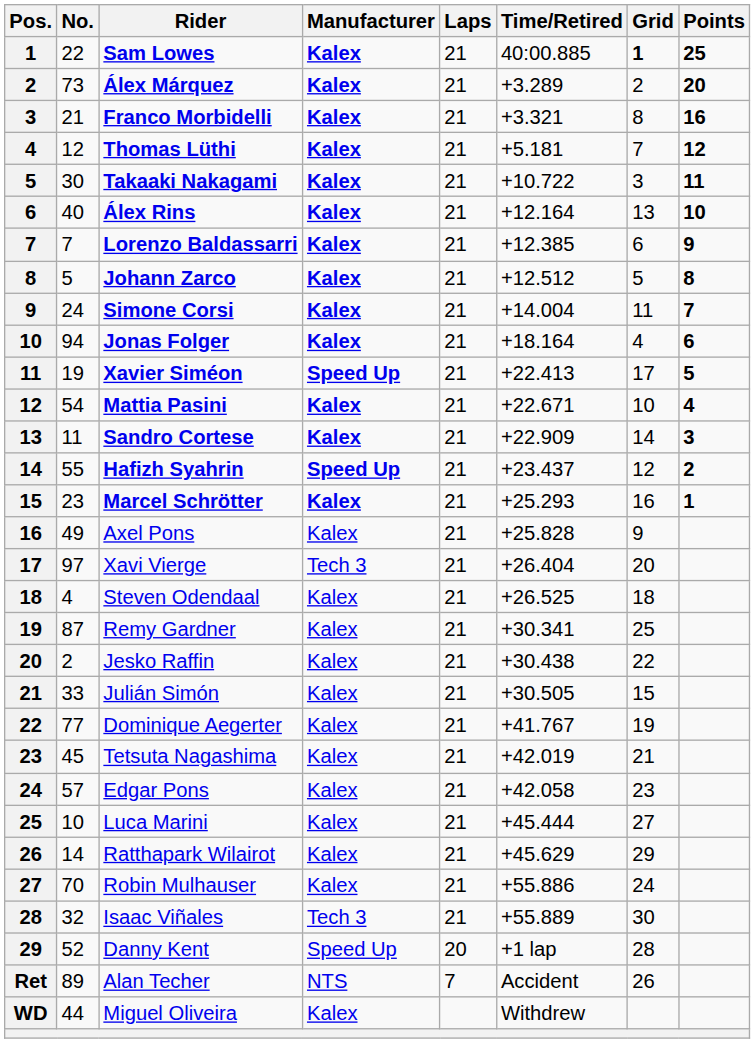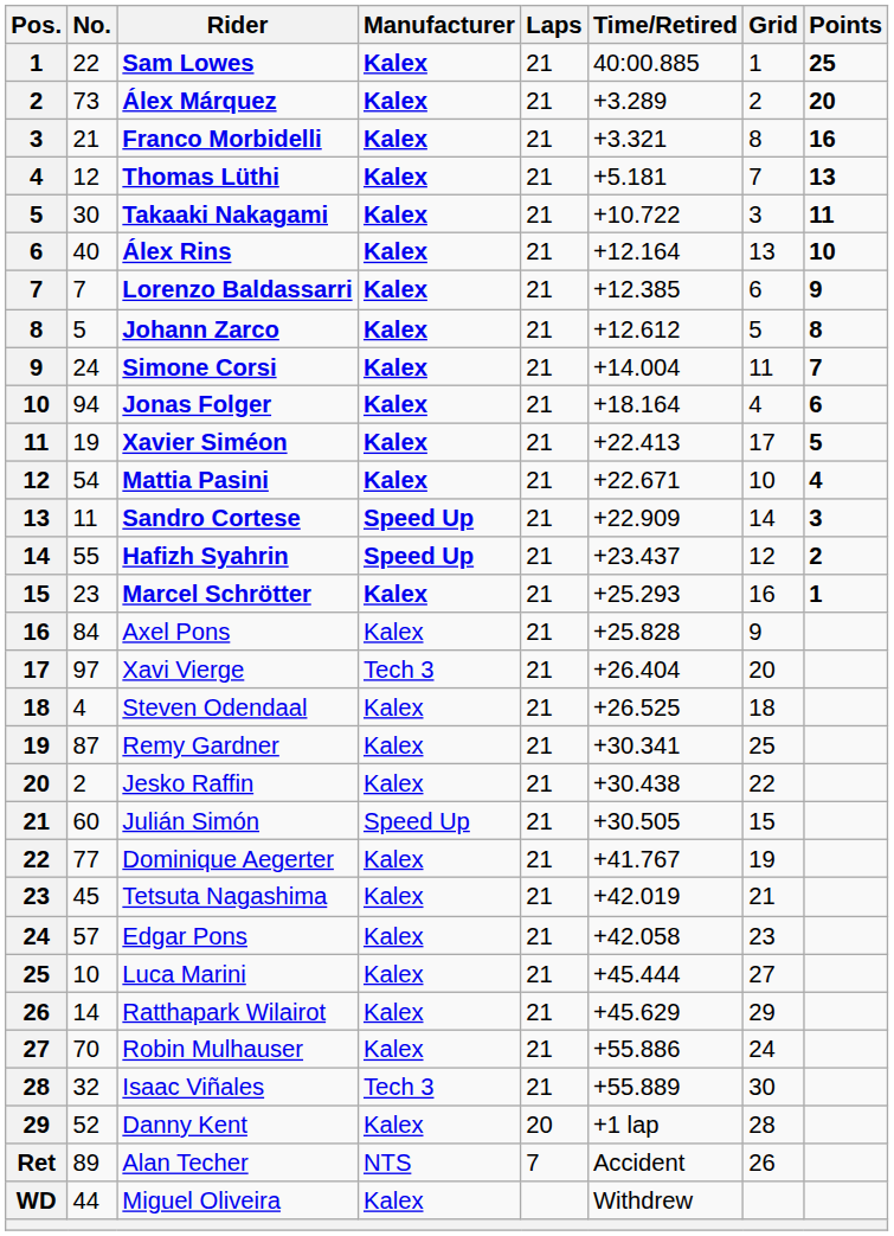 <table class="wikitable" style="font-size: 95%;">
 <tr>
 <th>Pos.</th>
 <th>No.</th>
 <th>Rider</th>
 <th>Manufacturer</th>
 <th>Laps</th>
 <th>Time/Retired</th>
 <th>Grid</th>
 <th>Points</th>
 </tr>
 <tr>
 <th>1</th>
 <td>22</td>
 <td> <strong><a href='#'>Sam Lowes</a></strong></td>
 <td><strong><a href='#'>Kalex</a></strong></td>
 <td>21</td>
 <td>40:00.885</td>
-<td><strong>1</strong></td>
+<td>1</td>
 <td><strong>25</strong></td>
 </tr>
 <tr>
 <th>2</th>
 <td>73</td>
 <td> <strong><a href='#'>Álex Márquez</a></strong></td>
 <td><strong><a href='#'>Kalex</a></strong></td>
 <td>21</td>
 <td>+3.289</td>
 <td>2</td>
 <td><strong>20</strong></td>
 </tr>
 <tr>
 <th>3</th>
 <td>21</td>
 <td> <strong><a href='#'>Franco Morbidelli</a></strong></td>
 <td><strong><a href='#'>Kalex</a></strong></td>
 <td>21</td>
 <td>+3.321</td>
 <td>8</td>
 <td><strong>16</strong></td>
 </tr>
 <tr>
 <th>4</th>
 <td>12</td>
 <td> <strong><a href='#'>Thomas Lüthi</a></strong></td>
 <td><strong><a href='#'>Kalex</a></strong></td>
 <td>21</td>
 <td>+5.181</td>
 <td>7</td>
-<td><strong>12</strong></td>
+<td><strong>13</strong></td>
 </tr>
 <tr>
 <th>5</th>
 <td>30</td>
 <td> <strong><a href='#'>Takaaki Nakagami</a></strong></td>
 <td><strong><a href='#'>Kalex</a></strong></td>
 <td>21</td>
 <td>+10.722</td>
 <td>3</td>
 <td><strong>11</strong></td>
 </tr>
 <tr>
 <th>6</th>
 <td>40</td>
 <td> <strong><a href='#'>Álex Rins</a></strong></td>
 <td><strong><a href='#'>Kalex</a></strong></td>
 <td>21</td>
 <td>+12.164</td>
 <td>13</td>
 <td><strong>10</strong></td>
 </tr>
 <tr>
 <th>7</th>
 <td>7</td>
 <td> <strong><a href='#'>Lorenzo Baldassarri</a></strong></td>
 <td><strong><a href='#'>Kalex</a></strong></td>
 <td>21</td>
 <td>+12.385</td>
 <td>6</td>
 <td><strong>9</strong></td>
 </tr>
 <tr>
 <th>8</th>
 <td>5</td>
 <td> <strong><a href='#'>Johann Zarco</a></strong></td>
 <td><strong><a href='#'>Kalex</a></strong></td>
 <td>21</td>
-<td>+12.512</td>
+<td>+12.612</td>
 <td>5</td>
 <td><strong>8</strong></td>
 </tr>
 <tr>
 <th>9</th>
 <td>24</td>
 <td> <strong><a href='#'>Simone Corsi</a></strong></td>
 <td><strong><a href='#'>Kalex</a></strong></td>
 <td>21</td>
 <td>+14.004</td>
 <td>11</td>
 <td><strong>7</strong></td>
 </tr>
 <tr>
 <th>10</th>
 <td>94</td>
 <td> <strong><a href='#'>Jonas Folger</a></strong></td>
 <td><strong><a href='#'>Kalex</a></strong></td>
 <td>21</td>
 <td>+18.164</td>
 <td>4</td>
 <td><strong>6</strong></td>
 </tr>
 <tr>
 <th>11</th>
 <td>19</td>
 <td> <strong><a href='#'>Xavier Siméon</a></strong></td>
-<td><strong><a href='#'>Speed Up</a></strong></td>
+<td><strong><a href='#'>Kalex</a></strong></td>
 <td>21</td>
 <td>+22.413</td>
 <td>17</td>
 <td><strong>5</strong></td>
 </tr>
 <tr>
 <th>12</th>
 <td>54</td>
 <td> <strong><a href='#'>Mattia Pasini</a></strong></td>
 <td><strong><a href='#'>Kalex</a></strong></td>
 <td>21</td>
 <td>+22.671</td>
 <td>10</td>
 <td><strong>4</strong></td>
 </tr>
 <tr>
 <th>13</th>
 <td>11</td>
 <td> <strong><a href='#'>Sandro Cortese</a></strong></td>
-<td><strong><a href='#'>Kalex</a></strong></td>
+<td><strong><a href='#'>Speed Up</a></strong></td>
 <td>21</td>
 <td>+22.909</td>
 <td>14</td>
 <td><strong>3</strong></td>
 </tr>
 <tr>
 <th>14</th>
 <td>55</td>
 <td> <strong><a href='#'>Hafizh Syahrin</a></strong></td>
 <td><strong><a href='#'>Speed Up</a></strong></td>
 <td>21</td>
 <td>+23.437</td>
 <td>12</td>
 <td><strong>2</strong></td>
 </tr>
 <tr>
 <th>15</th>
 <td>23</td>
 <td> <strong><a href='#'>Marcel Schrötter</a></strong></td>
 <td><strong><a href='#'>Kalex</a></strong></td>
 <td>21</td>
 <td>+25.293</td>
 <td>16</td>
 <td><strong>1</strong></td>
 </tr>
 <tr>
 <th>16</th>
-<td>49</td>
+<td>84</td>
 <td> <a href='#'>Axel Pons</a></td>
 <td><a href='#'>Kalex</a></td>
 <td>21</td>
 <td>+25.828</td>
 <td>9</td>
 <td></td>
 </tr>
 <tr>
 <th>17</th>
 <td>97</td>
 <td> <a href='#'>Xavi Vierge</a></td>
 <td><a href='#'>Tech 3</a></td>
 <td>21</td>
 <td>+26.404</td>
 <td>20</td>
 <td></td>
 </tr>
 <tr>
 <th>18</th>
 <td>4</td>
 <td> <a href='#'>Steven Odendaal</a></td>
 <td><a href='#'>Kalex</a></td>
 <td>21</td>
 <td>+26.525</td>
 <td>18</td>
 <td></td>
 </tr>
 <tr>
 <th>19</th>
 <td>87</td>
 <td> <a href='#'>Remy Gardner</a></td>
 <td><a href='#'>Kalex</a></td>
 <td>21</td>
 <td>+30.341</td>
 <td>25</td>
 <td></td>
 </tr>
 <tr>
 <th>20</th>
 <td>2</td>
 <td> <a href='#'>Jesko Raffin</a></td>
 <td><a href='#'>Kalex</a></td>
 <td>21</td>
 <td>+30.438</td>
 <td>22</td>
 <td></td>
 </tr>
 <tr>
 <th>21</th>
-<td>33</td>
+<td>60</td>
 <td> <a href='#'>Julián Simón</a></td>
-<td><a href='#'>Kalex</a></td>
+<td><a href='#'>Speed Up</a></td>
 <td>21</td>
 <td>+30.505</td>
 <td>15</td>
 <td></td>
 </tr>
 <tr>
 <th>22</th>
 <td>77</td>
 <td> <a href='#'>Dominique Aegerter</a></td>
 <td><a href='#'>Kalex</a></td>
 <td>21</td>
 <td>+41.767</td>
 <td>19</td>
 <td></td>
 </tr>
 <tr>
 <th>23</th>
 <td>45</td>
 <td> <a href='#'>Tetsuta Nagashima</a></td>
 <td><a href='#'>Kalex</a></td>
 <td>21</td>
 <td>+42.019</td>
 <td>21</td>
 <td></td>
 </tr>
 <tr>
 <th>24</th>
 <td>57</td>
 <td> <a href='#'>Edgar Pons</a></td>
 <td><a href='#'>Kalex</a></td>
 <td>21</td>
 <td>+42.058</td>
 <td>23</td>
 <td></td>
 </tr>
 <tr>
 <th>25</th>
 <td>10</td>
 <td> <a href='#'>Luca Marini</a></td>
 <td><a href='#'>Kalex</a></td>
 <td>21</td>
 <td>+45.444</td>
 <td>27</td>
 <td></td>
 </tr>
 <tr>
 <th>26</th>
 <td>14</td>
 <td> <a href='#'>Ratthapark Wilairot</a></td>
 <td><a href='#'>Kalex</a></td>
 <td>21</td>
 <td>+45.629</td>
 <td>29</td>
 <td></td>
 </tr>
 <tr>
 <th>27</th>
 <td>70</td>
 <td> <a href='#'>Robin Mulhauser</a></td>
 <td><a href='#'>Kalex</a></td>
 <td>21</td>
 <td>+55.886</td>
 <td>24</td>
 <td></td>
 </tr>
 <tr>
 <th>28</th>
 <td>32</td>
 <td> <a href='#'>Isaac Viñales</a></td>
 <td><a href='#'>Tech 3</a></td>
 <td>21</td>
 <td>+55.889</td>
 <td>30</td>
 <td></td>
 </tr>
 <tr>
 <th>29</th>
 <td>52</td>
 <td> <a href='#'>Danny Kent</a></td>
-<td><a href='#'>Speed Up</a></td>
+<td><a href='#'>Kalex</a></td>
 <td>20</td>
 <td>+1 lap</td>
 <td>28</td>
 <td></td>
 </tr>
 <tr>
 <th>Ret</th>
 <td>89</td>
 <td> <a href='#'>Alan Techer</a></td>
 <td><a href='#'>NTS</a></td>
 <td>7</td>
 <td>Accident</td>
 <td>26</td>
 <td></td>
 </tr>
 <tr>
 <th>WD</th>
 <td>44</td>
 <td> <a href='#'>Miguel Oliveira</a></td>
 <td><a href='#'>Kalex</a></td>
 <td></td>
 <td>Withdrew</td>
 <td></td>
 <td></td>
 </tr>
 <tr>
 <th colspan=8></th>
 </tr>
 </table>
